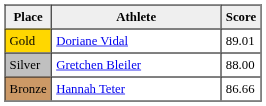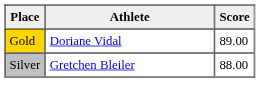 <table border=1 cellpadding=5 cellspacing=0>
 <tr>
 <th style="background:#efefef;" width="20">Place</th>
 <th style="background:#efefef;" width="200">Athlete</th>
 <th style="background:#efefef;" width="20">Score</th>
 </tr>
 <tr align=left>
 <td style="background:gold;">Gold</td>
 <td><a href='#'>Doriane Vidal</a></td>
-<td>89.01</td>
+<td>89.00</td>
 </tr>
 <tr align=left>
 <td style="background:silver;">Silver</td>
 <td><a href='#'>Gretchen Bleiler</a></td>
 <td>88.00</td>
 </tr>
-<tr align=left>
-<td style="background:#CC9966;">Bronze</td>
-<td><a href='#'>Hannah Teter</a></td>
-<td>86.66</td>
-</tr>
 </table>
